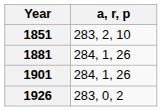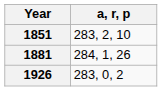 <table class="wikitable" style="margin:0 0 0 3em; border:1px solid darkgrey;">
 <tr>
 <th style="width:75px;">Year</th>
 <th style="width:100px;">a, r, p</th>
 </tr>
 <tr>
 <th>1851</th>
 <td>283, 2, 10 </td>
 </tr>
 <tr>
 <th>1881</th>
 <td>284, 1, 26 </td>
 </tr>
 <tr>
-<th>1901</th>
-<td>284, 1, 26 </td>
-</tr>
-<tr>
 <th>1926</th>
 <td>283, 0, 2 </td>
 </tr>
 </table>
